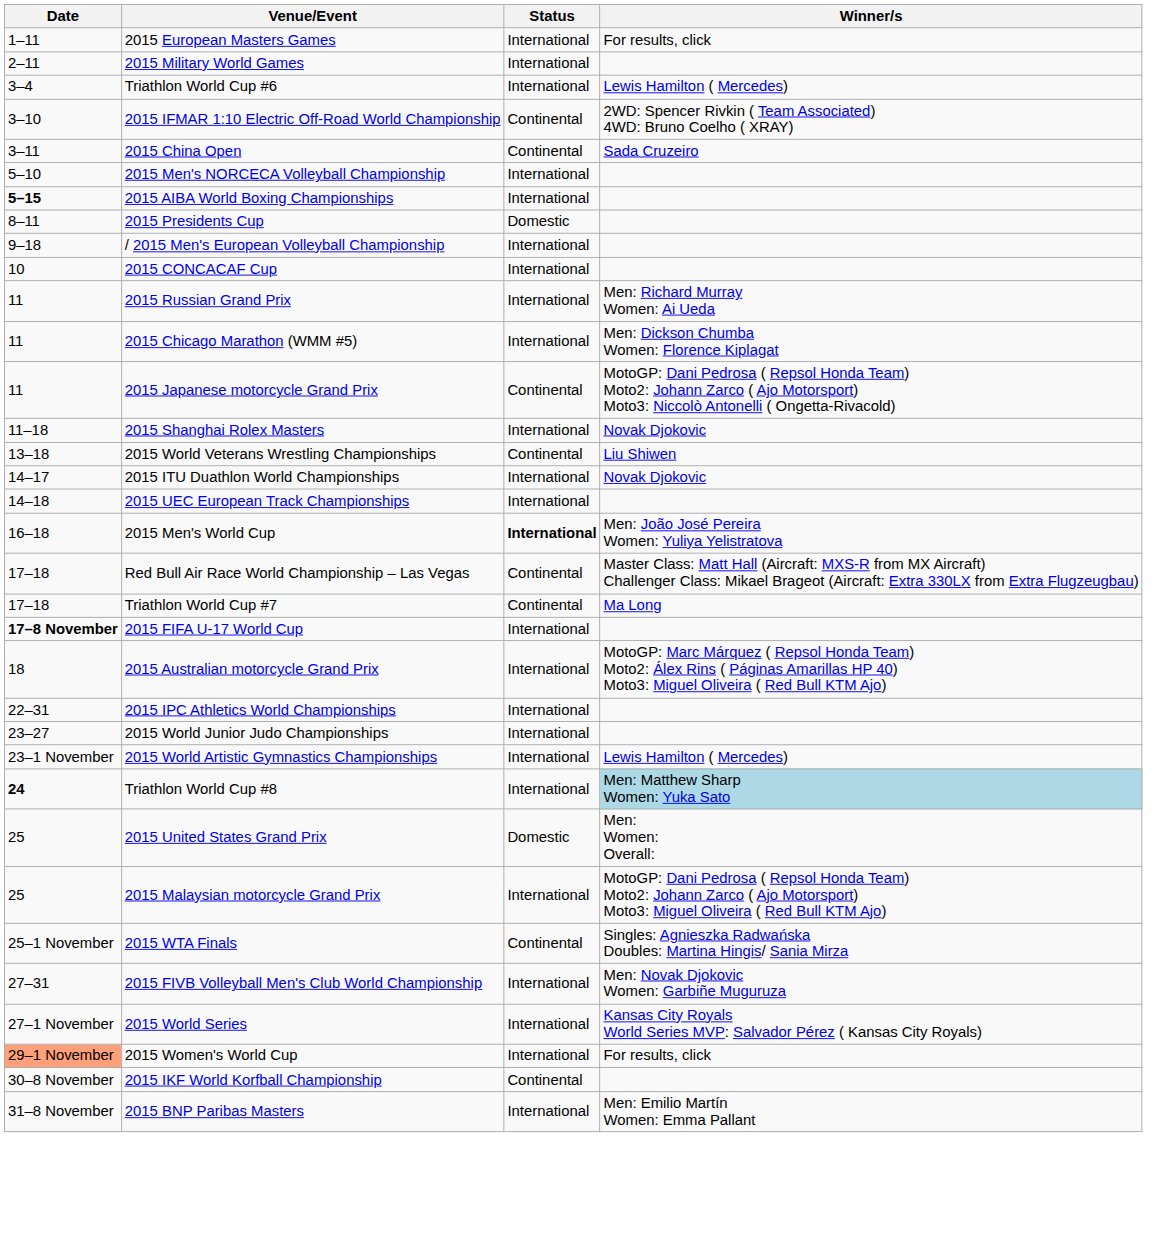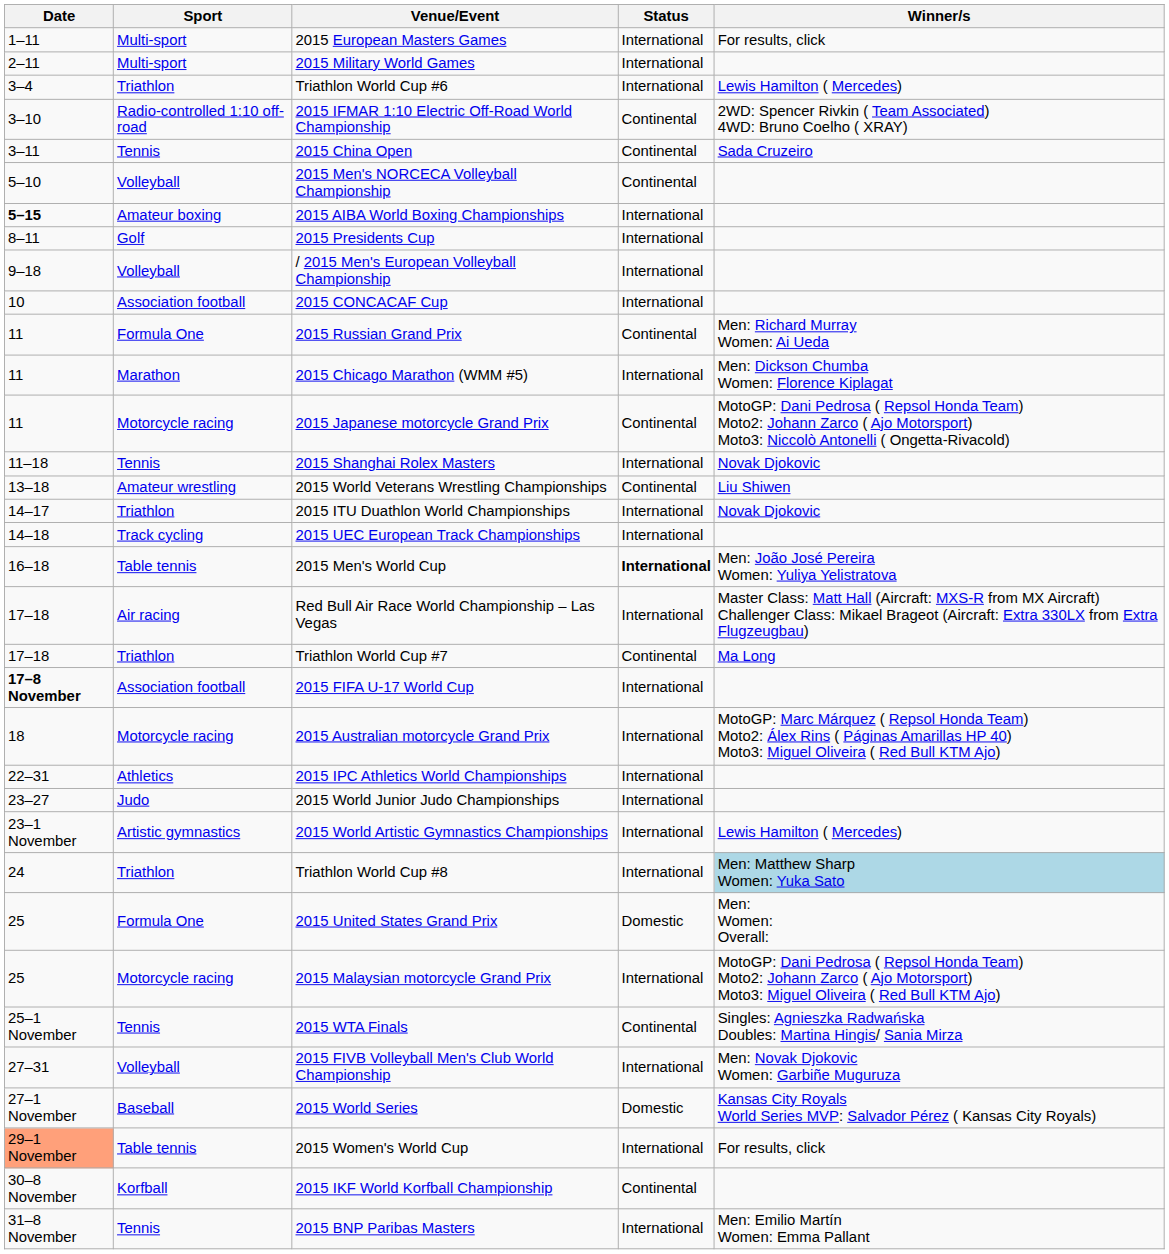 <table class="wikitable sortable">
 <tr>
 <th>Date</th>
+<th>Sport</th>
 <th>Venue/Event</th>
 <th>Status</th>
 <th>Winner/s</th>
 </tr>
 <tr>
 <td>1–11</td>
+<td><a href='#'>Multi-sport</a></td>
 <td> 2015 <a href='#'>European Masters Games</a></td>
 <td>International</td>
 <td>For results, click </td>
 </tr>
 <tr>
 <td>2–11</td>
+<td><a href='#'>Multi-sport</a></td>
 <td> <a href='#'>2015 Military World Games</a></td>
 <td>International</td>
 <td></td>
 </tr>
 <tr>
 <td>3–4</td>
+<td><a href='#'>Triathlon</a></td>
 <td> Triathlon World Cup #6</td>
 <td>International</td>
 <td> <a href='#'>Lewis Hamilton</a> ( <a href='#'>Mercedes</a>)</td>
 </tr>
 <tr>
 <td>3–10</td>
+<td><a href='#'>Radio-controlled 1:10 off-road</a></td>
 <td> <a href='#'>2015 IFMAR 1:10 Electric Off-Road World Championship</a></td>
 <td>Continental</td>
 <td>2WD:  Spencer Rivkin ( <a href='#'>Team Associated</a>)<br>4WD:  Bruno Coelho ( XRAY)</td>
 </tr>
 <tr>
 <td>3–11</td>
+<td><a href='#'>Tennis</a></td>
 <td> <a href='#'>2015 China Open</a></td>
 <td>Continental</td>
 <td> <a href='#'>Sada Cruzeiro</a></td>
 </tr>
 <tr>
 <td>5–10</td>
+<td><a href='#'>Volleyball</a></td>
 <td> <a href='#'>2015 Men's NORCECA Volleyball Championship</a></td>
-<td>International</td>
+<td>Continental</td>
 <td></td>
 </tr>
 <tr>
 <td><strong>5–15</strong></td>
+<td><a href='#'>Amateur boxing</a></td>
 <td> <a href='#'>2015 AIBA World Boxing Championships</a></td>
 <td>International</td>
 <td></td>
 </tr>
 <tr>
 <td>8–11</td>
+<td><a href='#'>Golf</a></td>
 <td> <a href='#'>2015 Presidents Cup</a></td>
-<td>Domestic</td>
+<td>International</td>
 <td></td>
 </tr>
 <tr>
 <td>9–18</td>
+<td><a href='#'>Volleyball</a></td>
 <td>/ <a href='#'>2015 Men's European Volleyball Championship</a></td>
 <td>International</td>
 <td></td>
 </tr>
 <tr>
 <td>10</td>
+<td><a href='#'>Association football</a></td>
 <td> <a href='#'>2015 CONCACAF Cup</a></td>
 <td>International</td>
 <td></td>
 </tr>
 <tr>
 <td>11</td>
+<td><a href='#'>Formula One</a></td>
 <td> <a href='#'>2015 Russian Grand Prix</a></td>
-<td>International</td>
+<td>Continental</td>
 <td>Men:  <a href='#'>Richard Murray</a><br>Women:  <a href='#'>Ai Ueda</a></td>
 </tr>
 <tr>
 <td>11</td>
+<td><a href='#'>Marathon</a></td>
 <td> <a href='#'>2015 Chicago Marathon</a> (WMM #5)</td>
 <td>International</td>
 <td>Men:  <a href='#'>Dickson Chumba</a><br>Women:  <a href='#'>Florence Kiplagat</a></td>
 </tr>
 <tr>
 <td>11</td>
+<td><a href='#'>Motorcycle racing</a></td>
 <td> <a href='#'>2015 Japanese motorcycle Grand Prix</a></td>
 <td>Continental</td>
 <td>MotoGP:  <a href='#'>Dani Pedrosa</a> ( <a href='#'>Repsol Honda Team</a>)<br>Moto2:  <a href='#'>Johann Zarco</a> ( <a href='#'>Ajo Motorsport</a>)<br>Moto3:  <a href='#'>Niccolò Antonelli</a> ( Ongetta-Rivacold)</td>
 </tr>
 <tr>
 <td>11–18</td>
+<td><a href='#'>Tennis</a></td>
 <td> <a href='#'>2015 Shanghai Rolex Masters</a></td>
 <td>International</td>
 <td> <a href='#'>Novak Djokovic</a></td>
 </tr>
 <tr>
 <td>13–18</td>
+<td><a href='#'>Amateur wrestling</a></td>
 <td> 2015 World Veterans Wrestling Championships</td>
 <td>Continental</td>
 <td> <a href='#'>Liu Shiwen</a></td>
 </tr>
 <tr>
 <td>14–17</td>
+<td><a href='#'>Triathlon</a></td>
 <td> 2015 ITU Duathlon World Championships</td>
 <td>International</td>
 <td> <a href='#'>Novak Djokovic</a></td>
 </tr>
 <tr>
 <td>14–18</td>
+<td><a href='#'>Track cycling</a></td>
 <td> <a href='#'>2015 UEC European Track Championships</a></td>
 <td>International</td>
 <td></td>
 </tr>
 <tr>
 <td>16–18</td>
+<td><a href='#'>Table tennis</a></td>
 <td> 2015 Men's World Cup</td>
 <td><strong>International</strong></td>
 <td>Men:  <a href='#'>João José Pereira</a><br>Women:  <a href='#'>Yuliya Yelistratova</a></td>
 </tr>
 <tr>
 <td>17–18</td>
+<td><a href='#'>Air racing</a></td>
 <td> Red Bull Air Race World Championship – Las Vegas</td>
-<td>Continental</td>
+<td>International</td>
 <td>Master Class:  <a href='#'>Matt Hall</a> (Aircraft: <a href='#'>MXS-R</a> from  MX Aircraft)<br>Challenger Class:  Mikael Brageot (Aircraft: <a href='#'>Extra 330LX</a> from  <a href='#'>Extra Flugzeugbau</a>)</td>
 </tr>
 <tr>
 <td>17–18</td>
+<td><a href='#'>Triathlon</a></td>
 <td> Triathlon World Cup #7</td>
 <td>Continental</td>
 <td> <a href='#'>Ma Long</a></td>
 </tr>
 <tr>
 <td><strong>17–8 November</strong></td>
+<td><a href='#'>Association football</a></td>
 <td> <a href='#'>2015 FIFA U-17 World Cup</a></td>
 <td>International</td>
 <td></td>
 </tr>
 <tr>
 <td>18</td>
+<td><a href='#'>Motorcycle racing</a></td>
 <td> <a href='#'>2015 Australian motorcycle Grand Prix</a></td>
 <td>International</td>
 <td>MotoGP:  <a href='#'>Marc Márquez</a> ( <a href='#'>Repsol Honda Team</a>)<br>Moto2:  <a href='#'>Álex Rins</a> ( <a href='#'>Páginas Amarillas HP 40</a>)<br>Moto3:  <a href='#'>Miguel Oliveira</a> ( <a href='#'>Red Bull KTM Ajo</a>)</td>
 </tr>
 <tr>
 <td>22–31</td>
+<td><a href='#'>Athletics</a></td>
 <td> <a href='#'>2015 IPC Athletics World Championships</a></td>
 <td>International</td>
 <td></td>
 </tr>
 <tr>
 <td>23–27</td>
+<td><a href='#'>Judo</a></td>
 <td> 2015 World Junior Judo Championships</td>
 <td>International</td>
 <td></td>
 </tr>
 <tr>
 <td>23–1 November</td>
+<td><a href='#'>Artistic gymnastics</a></td>
 <td> <a href='#'>2015 World Artistic Gymnastics Championships</a></td>
 <td>International</td>
 <td> <a href='#'>Lewis Hamilton</a> ( <a href='#'>Mercedes</a>)</td>
 </tr>
 <tr>
-<td><strong>24</strong></td>
+<td>24</td>
+<td><a href='#'>Triathlon</a></td>
 <td> Triathlon World Cup #8</td>
 <td>International</td>
 <td style="background: lightblue;">Men:  Matthew Sharp<br>Women:  <a href='#'>Yuka Sato</a></td>
 </tr>
 <tr>
 <td>25</td>
+<td><a href='#'>Formula One</a></td>
 <td> <a href='#'>2015 United States Grand Prix</a></td>
 <td>Domestic</td>
 <td>Men: <br>Women: <br>Overall: </td>
 </tr>
 <tr>
 <td>25</td>
+<td><a href='#'>Motorcycle racing</a></td>
 <td> <a href='#'>2015 Malaysian motorcycle Grand Prix</a></td>
 <td>International</td>
 <td>MotoGP:  <a href='#'>Dani Pedrosa</a> ( <a href='#'>Repsol Honda Team</a>)<br>Moto2:  <a href='#'>Johann Zarco</a> ( <a href='#'>Ajo Motorsport</a>)<br>Moto3:  <a href='#'>Miguel Oliveira</a> ( <a href='#'>Red Bull KTM Ajo</a>)</td>
 </tr>
 <tr>
 <td>25–1 November</td>
+<td><a href='#'>Tennis</a></td>
 <td> <a href='#'>2015 WTA Finals</a></td>
 <td>Continental</td>
 <td>Singles:  <a href='#'>Agnieszka Radwańska</a><br>Doubles:  <a href='#'>Martina Hingis</a>/ <a href='#'>Sania Mirza</a></td>
 </tr>
 <tr>
 <td>27–31</td>
+<td><a href='#'>Volleyball</a></td>
 <td> <a href='#'>2015 FIVB Volleyball Men's Club World Championship</a></td>
 <td>International</td>
 <td>Men:  <a href='#'>Novak Djokovic</a><br>Women:  <a href='#'>Garbiñe Muguruza</a></td>
 </tr>
 <tr>
 <td>27–1 November</td>
+<td><a href='#'>Baseball</a></td>
 <td> <a href='#'>2015 World Series</a></td>
-<td>International</td>
+<td>Domestic</td>
 <td> <a href='#'>Kansas City Royals</a><br><a href='#'>World Series MVP</a>:  <a href='#'>Salvador Pérez</a> ( Kansas City Royals)</td>
 </tr>
 <tr>
 <td style="background: lightsalmon;">29–1 November</td>
+<td><a href='#'>Table tennis</a></td>
 <td> 2015 Women's World Cup</td>
 <td>International</td>
 <td>For results, click </td>
 </tr>
 <tr>
 <td>30–8 November</td>
+<td><a href='#'>Korfball</a></td>
 <td> <a href='#'>2015 IKF World Korfball Championship</a></td>
 <td>Continental</td>
 <td></td>
 </tr>
 <tr>
 <td>31–8 November</td>
+<td><a href='#'>Tennis</a></td>
 <td> <a href='#'>2015 BNP Paribas Masters</a></td>
 <td>International</td>
 <td>Men:  Emilio Martín<br>Women:  Emma Pallant</td>
 </tr>
 </table>
